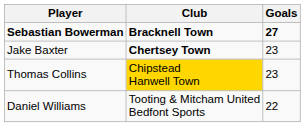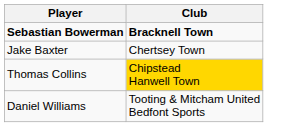 <table class="wikitable">
 <tr>
 <th>Player</th>
 <th>Club</th>
-<th>Goals</th>
 </tr>
 <tr>
 <td><strong>Sebastian Bowerman</strong></td>
 <td><strong>Bracknell Town</strong></td>
-<td><strong>27</strong></td>
 </tr>
 <tr>
 <td>Jake Baxter</td>
-<td><strong>Chertsey Town</strong></td>
-<td>23</td>
+<td>Chertsey Town</td>
 </tr>
 <tr>
 <td>Thomas Collins</td>
 <td style="background: gold;">Chipstead<br>Hanwell Town</td>
-<td>23</td>
 </tr>
 <tr>
 <td>Daniel Williams</td>
 <td>Tooting & Mitcham United<br>Bedfont Sports</td>
-<td>22</td>
 </tr>
 </table>
